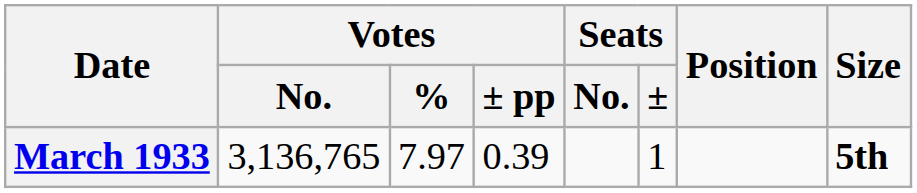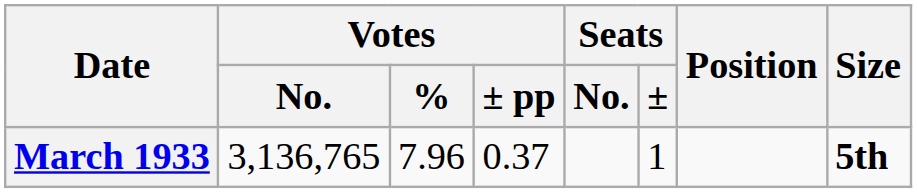 <table class=wikitable>
 <tr>
 <th rowspan="2">Date</th>
 <th colspan="3">Votes</th>
 <th colspan="2">Seats</th>
 <th rowspan="2">Position</th>
 <th rowspan="2">Size</th>
 </tr>
 <tr>
 <th>No.</th>
 <th>%</th>
 <th>± pp</th>
 <th>No.</th>
 <th>±</th>
 </tr>
 <tr>
 <th><a href='#'>March 1933</a></th>
 <td>3,136,765</td>
-<td>7.97</td>
-<td> 0.39</td>
+<td>7.96</td>
+<td> 0.37</td>
 <td></td>
 <td> 1</td>
 <td></td>
 <td><strong> 5th</strong></td>
 </tr>
 </table>
